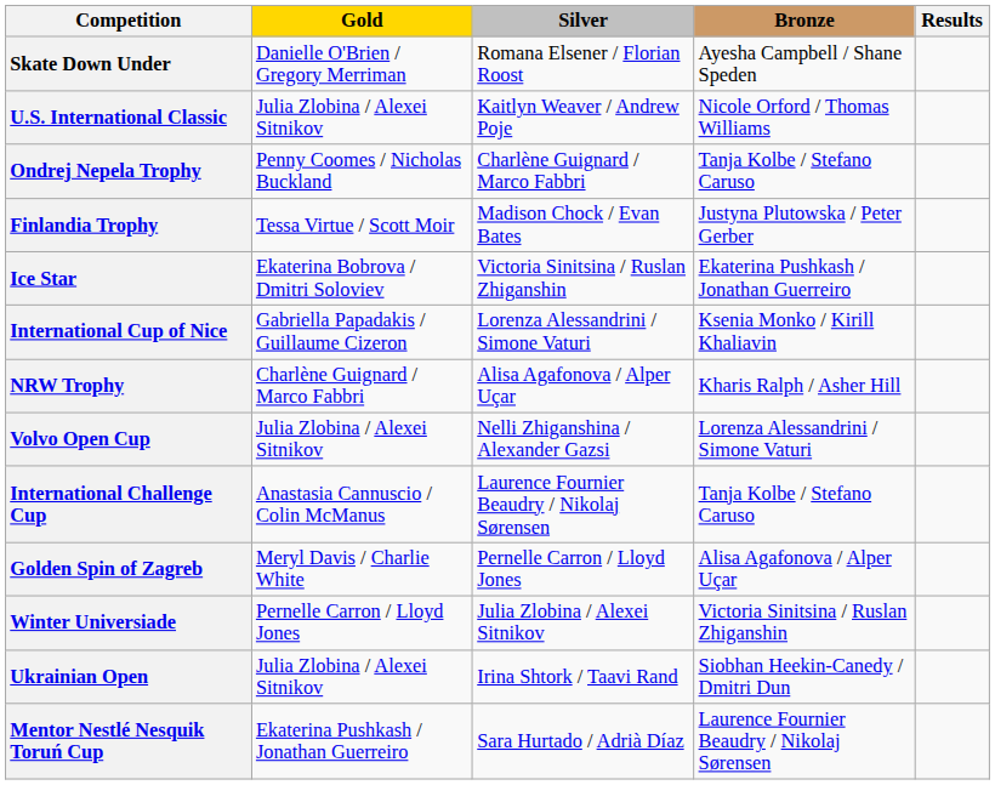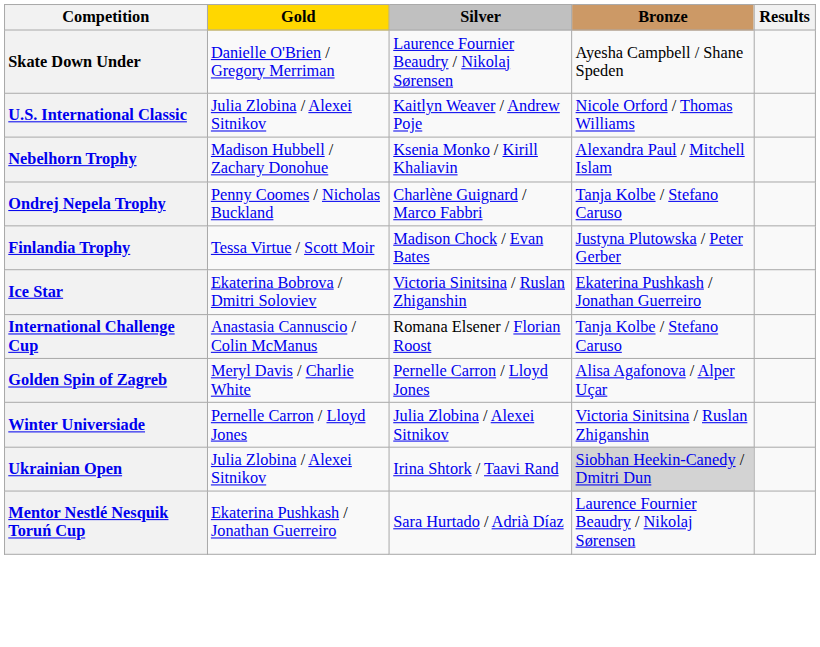 <table class="wikitable unsortable" style="text-align:left; width:90%;">
 <tr>
 <th scope="col" style="text-align:center; width:25%">Competition</th>
 <td scope="col" style="text-align:center; width:22.5%; background:gold"><strong>Gold</strong></td>
 <td scope="col" style="text-align:center; width:22.5%; background:silver"><strong>Silver</strong></td>
 <td scope="col" style="text-align:center; width:22.5%; background:#c96"><strong>Bronze</strong></td>
 <th scope="col" style="text-align:center; width:7.5%">Results</th>
 </tr>
 <tr>
 <th scope="row" style="text-align:left"> Skate Down Under</th>
 <td> <a href='#'>Danielle O'Brien</a> / <a href='#'>Gregory Merriman</a></td>
-<td> Romana Elsener / <a href='#'>Florian Roost</a></td>
+<td> <a href='#'>Laurence Fournier Beaudry</a> / <a href='#'>Nikolaj Sørensen</a></td>
 <td> Ayesha Campbell / Shane Speden</td>
 <td></td>
 </tr>
 <tr>
 <th scope="row" style="text-align:left"> <a href='#'>U.S. International Classic</a></th>
 <td> <a href='#'>Julia Zlobina</a> / <a href='#'>Alexei Sitnikov</a></td>
 <td> <a href='#'>Kaitlyn Weaver</a> / <a href='#'>Andrew Poje</a></td>
 <td> <a href='#'>Nicole Orford</a> / <a href='#'>Thomas Williams</a></td>
+<td></td>
+</tr>
+<tr>
+<th scope="row" style="text-align:left"> <a href='#'>Nebelhorn Trophy</a></th>
+<td> <a href='#'>Madison Hubbell</a> / <a href='#'>Zachary Donohue</a></td>
+<td> <a href='#'>Ksenia Monko</a> / <a href='#'>Kirill Khaliavin</a></td>
+<td> <a href='#'>Alexandra Paul</a> / <a href='#'>Mitchell Islam</a></td>
 <td></td>
 </tr>
 <tr>
 <th scope="row" style="text-align:left"> <a href='#'>Ondrej Nepela Trophy</a></th>
 <td> <a href='#'>Penny Coomes</a> / <a href='#'>Nicholas Buckland</a></td>
 <td> <a href='#'>Charlène Guignard</a> / <a href='#'>Marco Fabbri</a></td>
 <td> <a href='#'>Tanja Kolbe</a> / <a href='#'>Stefano Caruso</a></td>
 <td></td>
 </tr>
 <tr>
 <th scope="row" style="text-align:left"> <a href='#'>Finlandia Trophy</a></th>
 <td> <a href='#'>Tessa Virtue</a> / <a href='#'>Scott Moir</a></td>
 <td> <a href='#'>Madison Chock</a> / <a href='#'>Evan Bates</a></td>
 <td> <a href='#'>Justyna Plutowska</a> / <a href='#'>Peter Gerber</a></td>
 <td></td>
 </tr>
 <tr>
 <th scope="row" style="text-align:left"> <a href='#'>Ice Star</a></th>
 <td> <a href='#'>Ekaterina Bobrova</a> / <a href='#'>Dmitri Soloviev</a></td>
 <td> <a href='#'>Victoria Sinitsina</a> / <a href='#'>Ruslan Zhiganshin</a></td>
 <td> <a href='#'>Ekaterina Pushkash</a> / <a href='#'>Jonathan Guerreiro</a></td>
 <td></td>
 </tr>
 <tr>
-<th scope="row" style="text-align:left"> <a href='#'>International Cup of Nice</a></th>
-<td> <a href='#'>Gabriella Papadakis</a> / <a href='#'>Guillaume Cizeron</a></td>
-<td> <a href='#'>Lorenza Alessandrini</a> / <a href='#'>Simone Vaturi</a></td>
-<td> <a href='#'>Ksenia Monko</a> / <a href='#'>Kirill Khaliavin</a></td>
-<td></td>
-</tr>
-<tr>
-<th scope="row" style="text-align:left"> <a href='#'>NRW Trophy</a></th>
-<td> <a href='#'>Charlène Guignard</a> / <a href='#'>Marco Fabbri</a></td>
-<td> <a href='#'>Alisa Agafonova</a> / <a href='#'>Alper Uçar</a></td>
-<td> <a href='#'>Kharis Ralph</a> / <a href='#'>Asher Hill</a></td>
-<td></td>
-</tr>
-<tr>
-<th scope="row" style="text-align:left"> <a href='#'>Volvo Open Cup</a></th>
-<td> <a href='#'>Julia Zlobina</a> / <a href='#'>Alexei Sitnikov</a></td>
-<td> <a href='#'>Nelli Zhiganshina</a> / <a href='#'>Alexander Gazsi</a></td>
-<td> <a href='#'>Lorenza Alessandrini</a> / <a href='#'>Simone Vaturi</a></td>
-<td></td>
-</tr>
-<tr>
 <th scope="row" style="text-align:left"> <a href='#'>International Challenge Cup</a></th>
 <td> <a href='#'>Anastasia Cannuscio</a> / <a href='#'>Colin McManus</a></td>
-<td> <a href='#'>Laurence Fournier Beaudry</a> / <a href='#'>Nikolaj Sørensen</a></td>
+<td> Romana Elsener / <a href='#'>Florian Roost</a></td>
 <td> <a href='#'>Tanja Kolbe</a> / <a href='#'>Stefano Caruso</a></td>
 <td></td>
 </tr>
 <tr>
 <th scope="row" style="text-align:left"> <a href='#'>Golden Spin of Zagreb</a></th>
 <td> <a href='#'>Meryl Davis</a> / <a href='#'>Charlie White</a></td>
 <td> <a href='#'>Pernelle Carron</a> / <a href='#'>Lloyd Jones</a></td>
 <td> <a href='#'>Alisa Agafonova</a> / <a href='#'>Alper Uçar</a></td>
 <td></td>
 </tr>
 <tr>
 <th scope="row" style="text-align:left"> <a href='#'>Winter Universiade</a></th>
 <td> <a href='#'>Pernelle Carron</a> / <a href='#'>Lloyd Jones</a></td>
 <td> <a href='#'>Julia Zlobina</a> / <a href='#'>Alexei Sitnikov</a></td>
 <td> <a href='#'>Victoria Sinitsina</a> / <a href='#'>Ruslan Zhiganshin</a></td>
 <td></td>
 </tr>
 <tr>
 <th scope="row" style="text-align:left"> <a href='#'>Ukrainian Open</a></th>
 <td> <a href='#'>Julia Zlobina</a> / <a href='#'>Alexei Sitnikov</a></td>
 <td> <a href='#'>Irina Shtork</a> / <a href='#'>Taavi Rand</a></td>
-<td> <a href='#'>Siobhan Heekin-Canedy</a> / <a href='#'>Dmitri Dun</a></td>
+<td style="background: lightgrey;"> <a href='#'>Siobhan Heekin-Canedy</a> / <a href='#'>Dmitri Dun</a></td>
 <td></td>
 </tr>
 <tr>
 <th scope="row" style="text-align:left"> <a href='#'>Mentor Nestlé Nesquik Toruń Cup</a></th>
 <td> <a href='#'>Ekaterina Pushkash</a> / <a href='#'>Jonathan Guerreiro</a></td>
 <td> <a href='#'>Sara Hurtado</a> / <a href='#'>Adrià Díaz</a></td>
 <td> <a href='#'>Laurence Fournier Beaudry</a> / <a href='#'>Nikolaj Sørensen</a></td>
 <td></td>
 </tr>
 </table>
